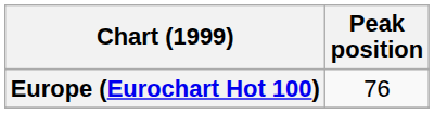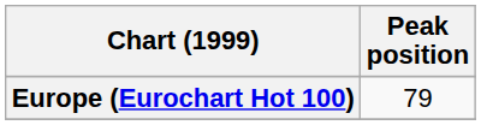 <table class="wikitable sortable plainrowheaders" style="text-align:center">
 <tr>
 <th scope="col">Chart (1999)</th>
 <th scope="col">Peak<br>position</th>
 </tr>
 <tr>
 </tr>
 <tr>
 </tr>
 <tr>
 <th scope="row">Europe (<a href='#'>Eurochart Hot 100</a>)</th>
-<td>76</td>
+<td>79</td>
 </tr>
 <tr>
 </tr>
 <tr>
 </tr>
 <tr>
 </tr>
 <tr>
 </tr>
 <tr>
 </tr>
 <tr>
 </tr>
 </table>
